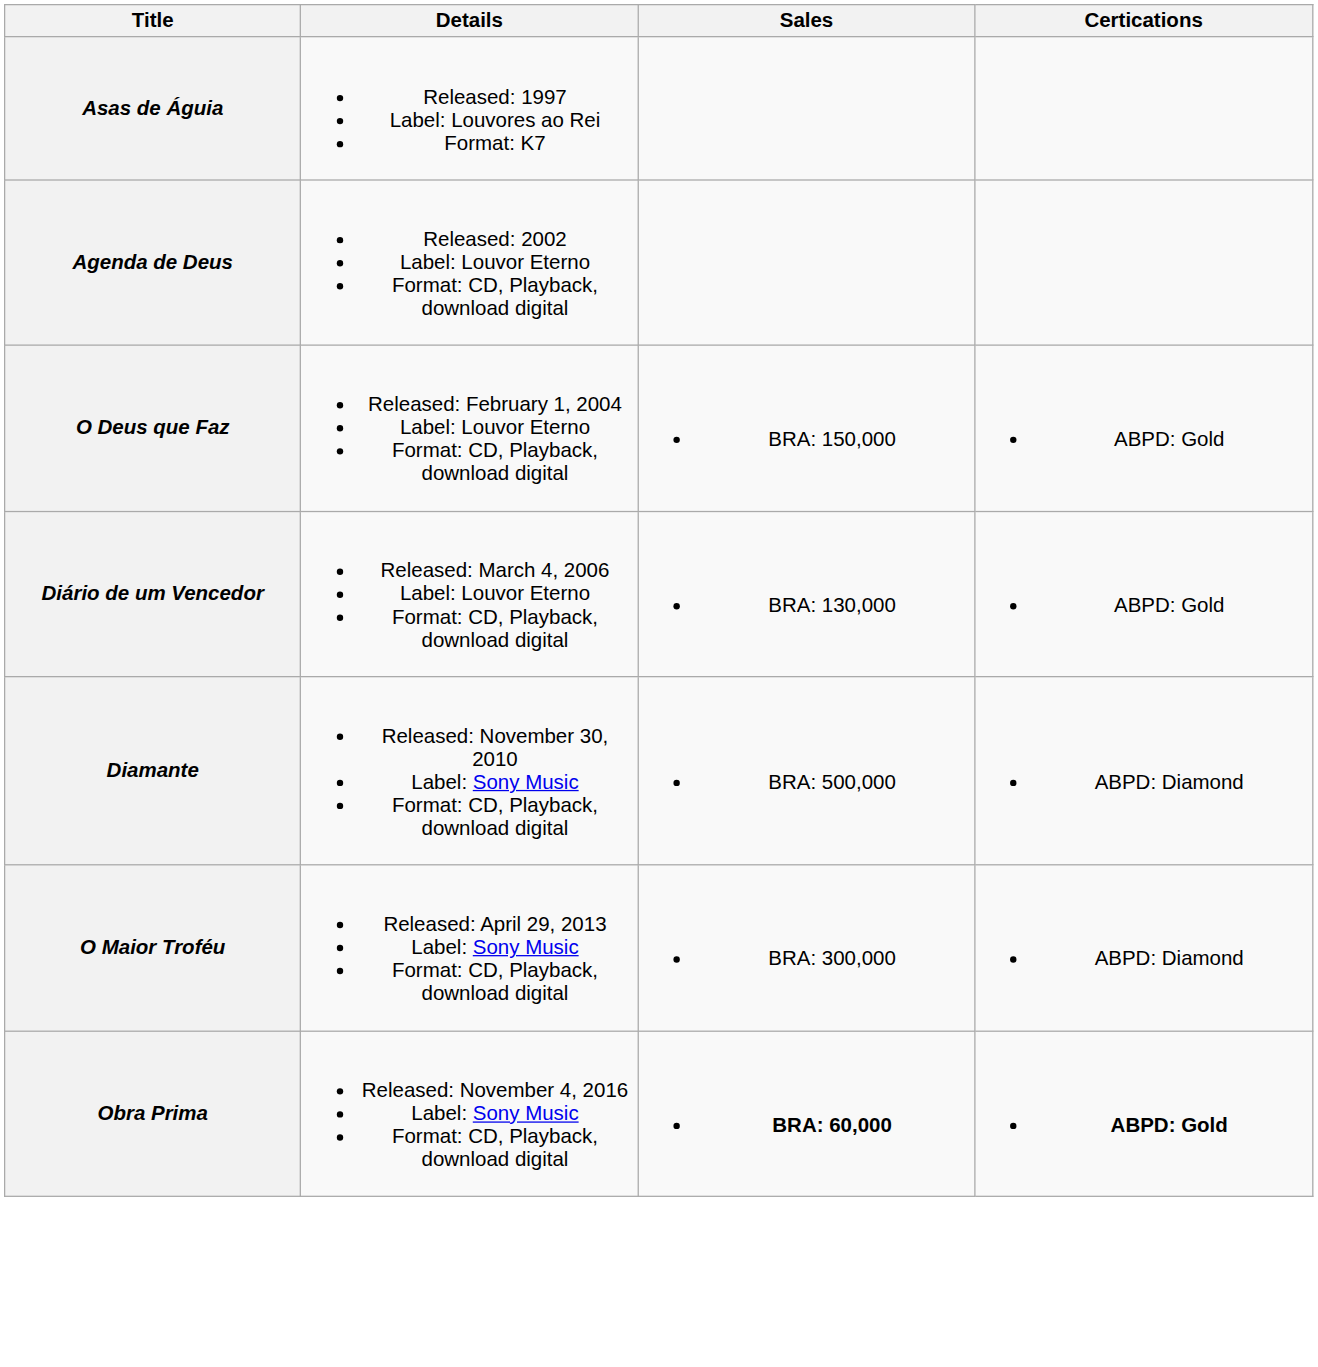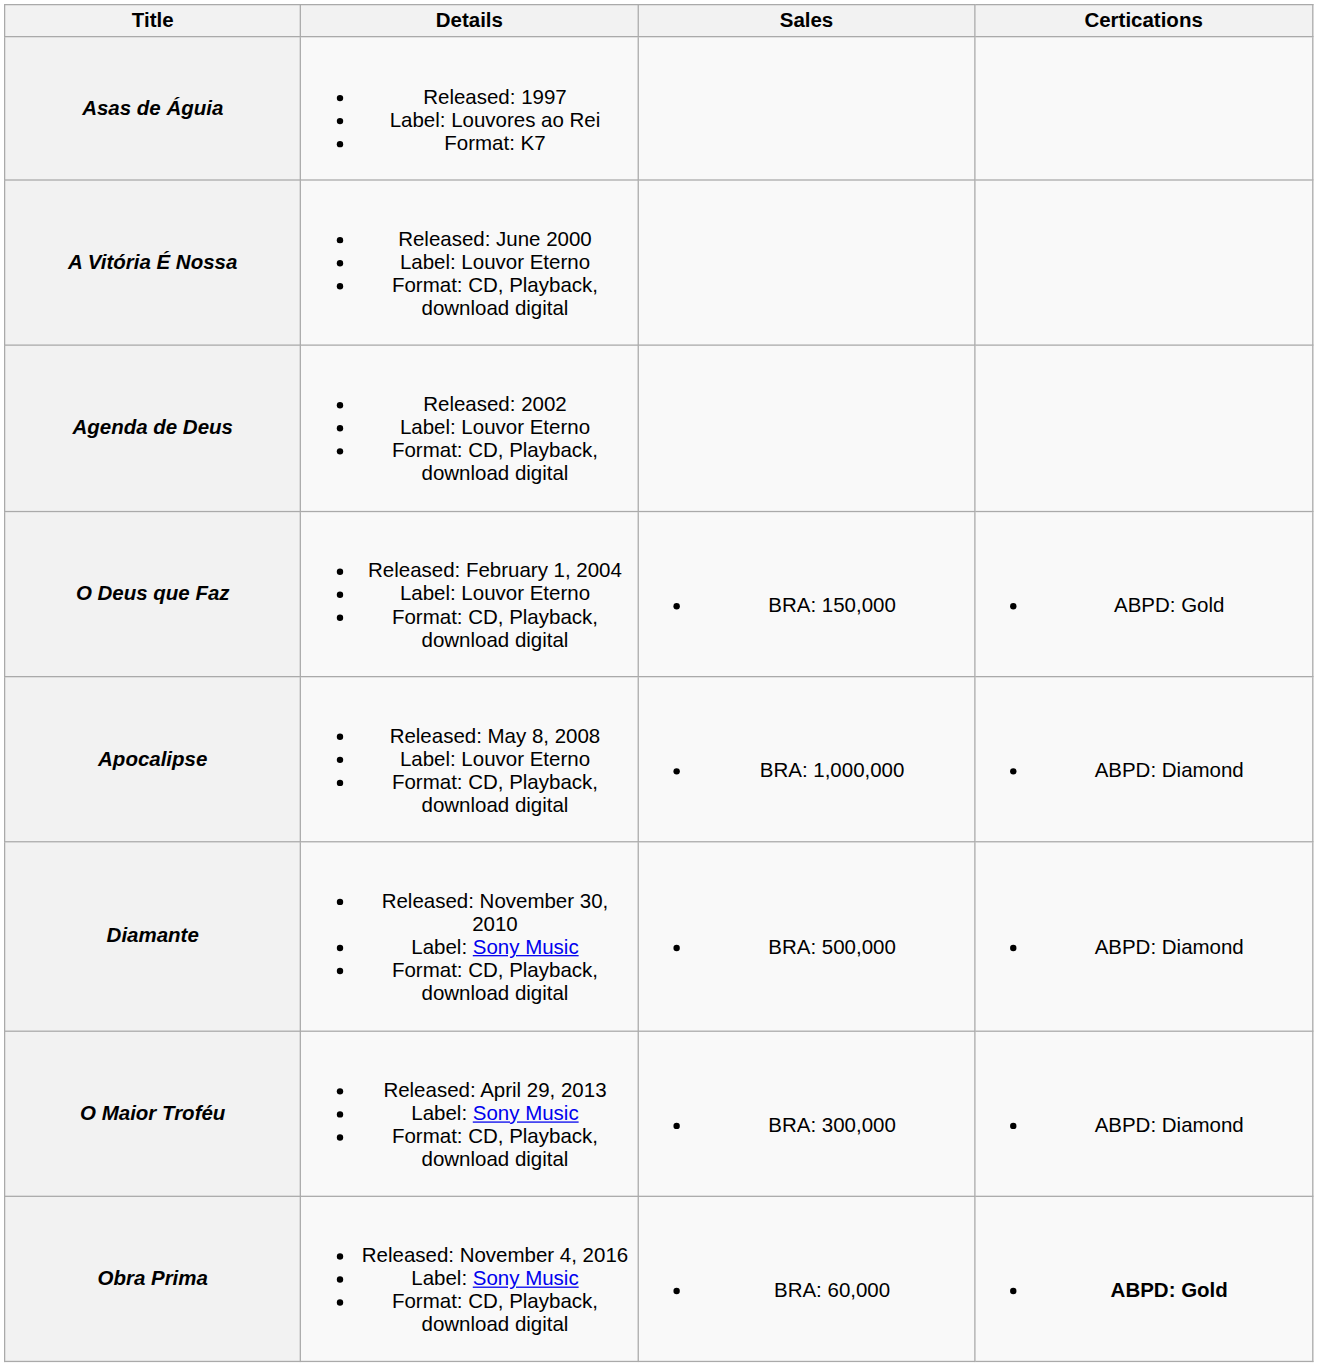 <table class="wikitable plainrowheaders" style="text-align:center;">
 <tr>
 <th scope="col" style="width:14em;">Title</th>
 <th scope="col" style="width:16em;">Details</th>
 <th scope="col" style="width:16em;">Sales</th>
 <th scope="col" style="width:16em;">Certications</th>
 </tr>
 <tr>
 <th scope="row"><em>Asas de Águia</em></th>
 <td><br><ul><li>Released: 1997</li><li>Label: Louvores ao Rei</li><li>Format: K7</li></ul></td>
+<td></td>
+<td></td>
+</tr>
+<tr>
+<th scope="row"><em>A Vitória É Nossa</em></th>
+<td><br><ul><li>Released: June 2000</li><li>Label: Louvor Eterno</li><li>Format: CD, Playback, download digital</li></ul></td>
 <td></td>
 <td></td>
 </tr>
 <tr>
 <th scope="row"><em>Agenda de Deus</em></th>
 <td><br><ul><li>Released: 2002</li><li>Label: Louvor Eterno</li><li>Format: CD, Playback, download digital</li></ul></td>
 <td></td>
 <td></td>
 </tr>
 <tr>
 <th scope="row"><em>O Deus que Faz</em></th>
 <td><br><ul><li>Released: February 1, 2004</li><li>Label: Louvor Eterno</li><li>Format: CD, Playback, download digital</li></ul></td>
 <td><br><ul><li>BRA: 150,000</li></ul></td>
 <td><br><ul><li>ABPD: Gold</li></ul></td>
 </tr>
 <tr>
-<th scope="row"><em>Diário de um Vencedor</em></th>
-<td><br><ul><li>Released: March 4, 2006</li><li>Label: Louvor Eterno</li><li>Format: CD, Playback, download digital</li></ul></td>
-<td><br><ul><li>BRA: 130,000</li></ul></td>
-<td><br><ul><li>ABPD: Gold</li></ul></td>
+<th scope="row"><em>Apocalipse</em></th>
+<td><br><ul><li>Released: May 8, 2008</li><li>Label: Louvor Eterno</li><li>Format: CD, Playback, download digital</li></ul></td>
+<td><br><ul><li>BRA: 1,000,000</li></ul></td>
+<td><br><ul><li>ABPD: Diamond</li></ul></td>
 </tr>
 <tr>
 <th scope="row"><em>Diamante</em></th>
 <td><br><ul><li>Released: November 30, 2010</li><li>Label: <a href='#'>Sony Music</a></li><li>Format: CD, Playback, download digital</li></ul></td>
 <td><br><ul><li>BRA: 500,000</li></ul></td>
 <td><br><ul><li>ABPD: Diamond</li></ul></td>
 </tr>
 <tr>
 <th scope="row"><em>O Maior Troféu</em></th>
 <td><br><ul><li>Released: April 29, 2013</li><li>Label: <a href='#'>Sony Music</a></li><li>Format: CD, Playback, download digital</li></ul></td>
 <td><br><ul><li>BRA: 300,000</li></ul></td>
 <td><br><ul><li>ABPD: Diamond</li></ul></td>
 </tr>
 <tr>
 <th scope="row"><em>Obra Prima </em></th>
 <td><br><ul><li>Released: November 4, 2016</li><li>Label: <a href='#'>Sony Music</a></li><li>Format: CD, Playback, download digital</li></ul></td>
-<td><strong><br><ul><li>BRA: 60,000</li></ul></strong></td>
+<td><br><ul><li>BRA: 60,000</li></ul></td>
 <td><strong><br><ul><li>ABPD: Gold</li></ul></strong></td>
 </tr>
 </table>
